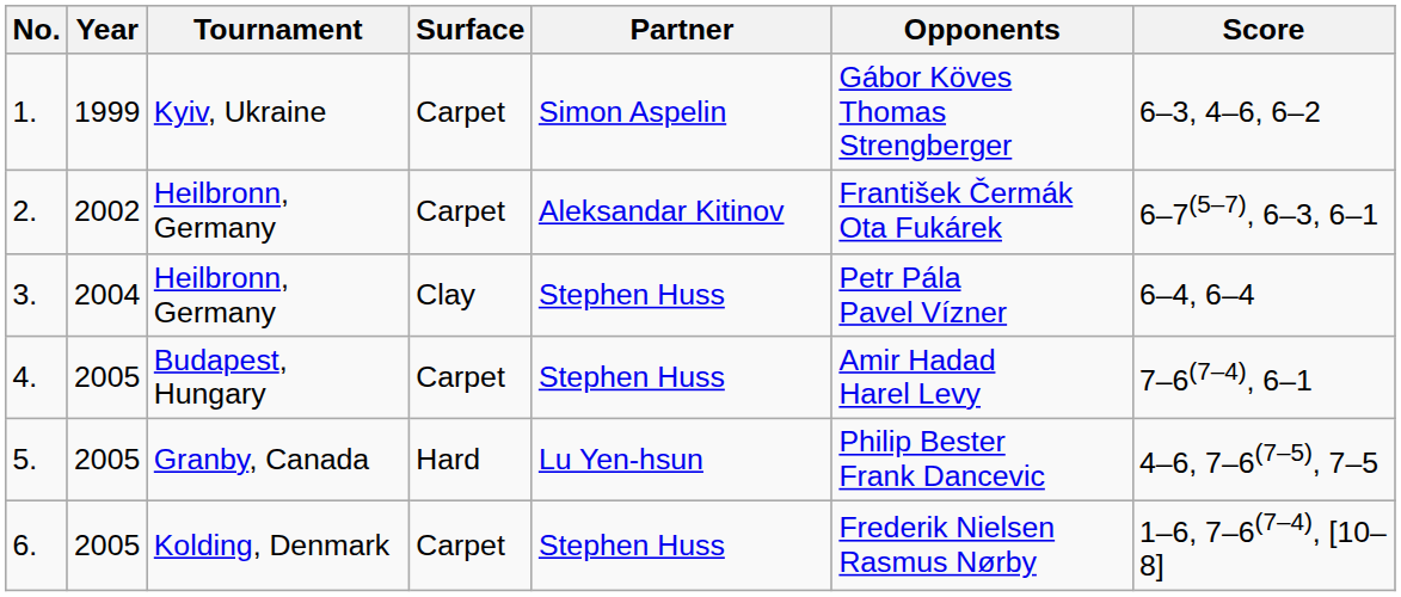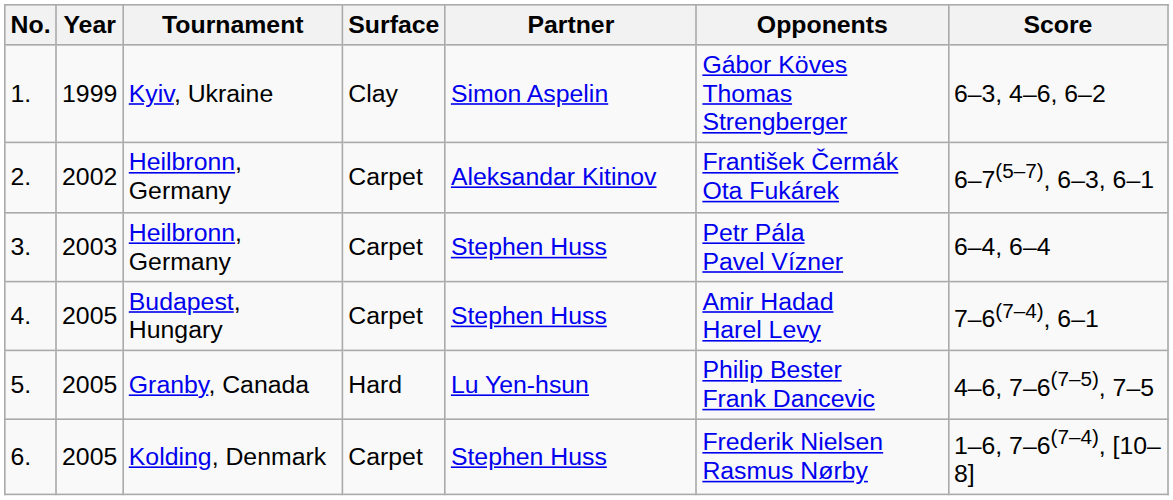 <table class="sortable wikitable" style=font-size:97%>
 <tr>
 <th>No.</th>
 <th>Year</th>
 <th style="width:130px">Tournament</th>
 <th style="width:50px">Surface</th>
 <th style="width:150px">Partner</th>
 <th style="width:150px">Opponents</th>
 <th style="width:130px" class="unsortable">Score</th>
 </tr>
 <tr>
 <td>1.</td>
 <td>1999</td>
 <td><a href='#'>Kyiv</a>, Ukraine</td>
-<td>Carpet</td>
+<td>Clay</td>
 <td> <a href='#'>Simon Aspelin</a></td>
 <td> <a href='#'>Gábor Köves</a><br> <a href='#'>Thomas Strengberger</a></td>
 <td>6–3, 4–6, 6–2</td>
 </tr>
 <tr>
 <td>2.</td>
 <td>2002</td>
 <td><a href='#'>Heilbronn</a>, Germany</td>
 <td>Carpet</td>
 <td> <a href='#'>Aleksandar Kitinov</a></td>
 <td> <a href='#'>František Čermák</a><br> <a href='#'>Ota Fukárek</a></td>
 <td>6–7<sup>(5–7)</sup>, 6–3, 6–1</td>
 </tr>
 <tr>
 <td>3.</td>
-<td>2004</td>
+<td>2003</td>
 <td><a href='#'>Heilbronn</a>, Germany</td>
-<td>Clay</td>
+<td>Carpet</td>
 <td> <a href='#'>Stephen Huss</a></td>
 <td> <a href='#'>Petr Pála</a><br> <a href='#'>Pavel Vízner</a></td>
 <td>6–4, 6–4</td>
 </tr>
 <tr>
 <td>4.</td>
 <td>2005</td>
 <td><a href='#'>Budapest</a>, Hungary</td>
 <td>Carpet</td>
 <td> <a href='#'>Stephen Huss</a></td>
 <td> <a href='#'>Amir Hadad</a><br> <a href='#'>Harel Levy</a></td>
 <td>7–6<sup>(7–4)</sup>, 6–1</td>
 </tr>
 <tr>
 <td>5.</td>
 <td>2005</td>
 <td><a href='#'>Granby</a>, Canada</td>
 <td>Hard</td>
 <td> <a href='#'>Lu Yen-hsun</a></td>
 <td> <a href='#'>Philip Bester</a><br> <a href='#'>Frank Dancevic</a></td>
 <td>4–6, 7–6<sup>(7–5)</sup>, 7–5</td>
 </tr>
 <tr>
 <td>6.</td>
 <td>2005</td>
 <td><a href='#'>Kolding</a>, Denmark</td>
 <td>Carpet</td>
 <td> <a href='#'>Stephen Huss</a></td>
 <td> <a href='#'>Frederik Nielsen</a><br> <a href='#'>Rasmus Nørby</a></td>
 <td>1–6, 7–6<sup>(7–4)</sup>, [10–8]</td>
 </tr>
 </table>
